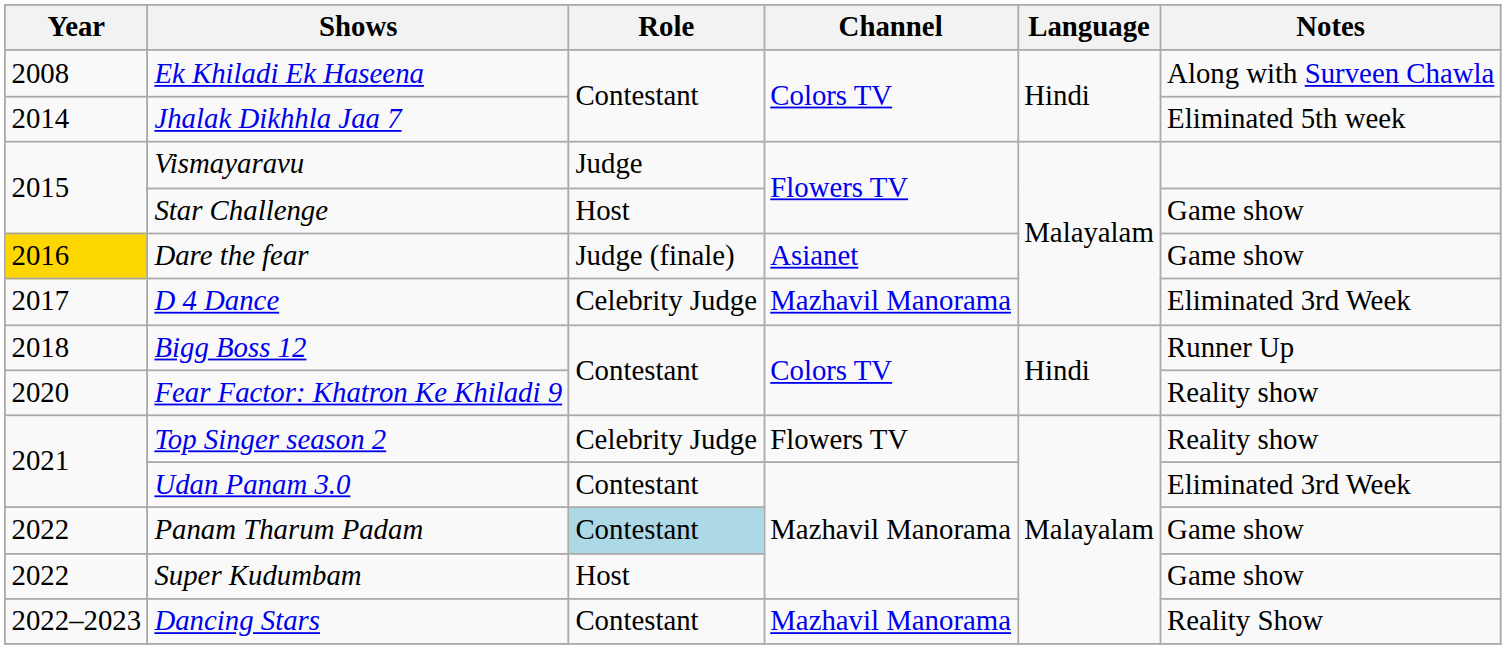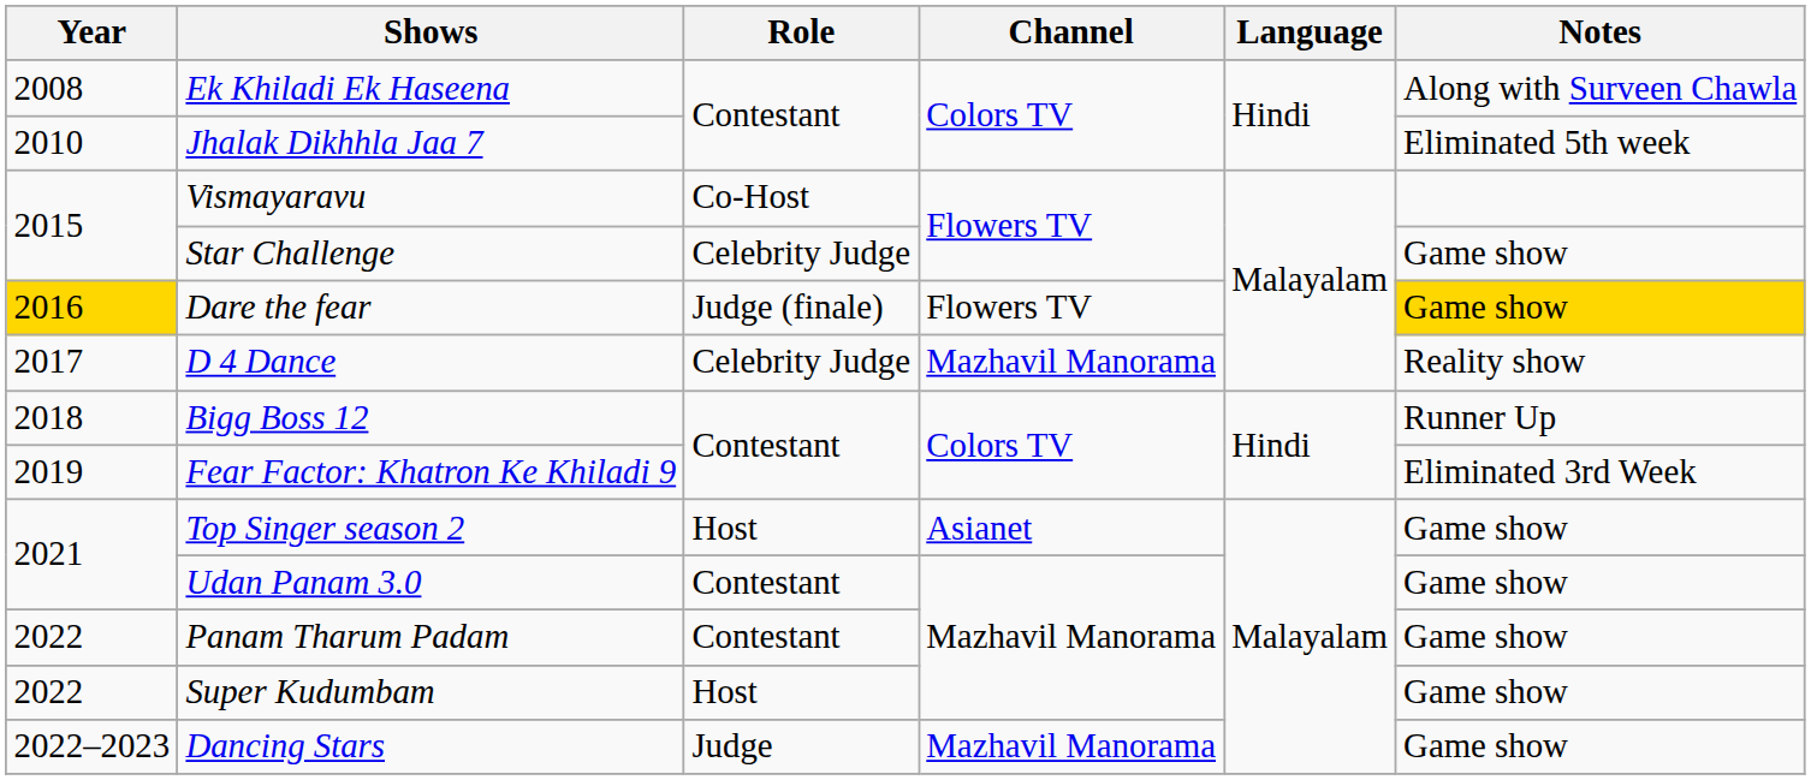 <table class="wikitable">
 <tr>
 <th>Year</th>
 <th>Shows</th>
 <th>Role</th>
 <th>Channel</th>
 <th>Language</th>
 <th>Notes</th>
 </tr>
 <tr>
 <td>2008</td>
 <td><em><a href='#'>Ek Khiladi Ek Haseena</a></em></td>
 <td rowspan=2>Contestant</td>
 <td rowspan=2><a href='#'>Colors TV</a></td>
 <td rowspan=2>Hindi</td>
 <td>Along with <a href='#'>Surveen Chawla</a></td>
 </tr>
 <tr>
-<td>2014</td>
+<td>2010</td>
 <td><em><a href='#'>Jhalak Dikhhla Jaa 7</a></em></td>
 <td>Eliminated 5th week</td>
 </tr>
 <tr>
 <td rowspan=2>2015</td>
 <td><em>Vismayaravu</em></td>
-<td>Judge</td>
+<td>Co-Host</td>
 <td rowspan=2><a href='#'>Flowers TV</a></td>
 <td Rowspan=4>Malayalam</td>
 <td></td>
 </tr>
 <tr>
 <td><em>Star Challenge</em></td>
-<td>Host</td>
+<td>Celebrity Judge</td>
 <td>Game show</td>
 </tr>
 <tr>
 <td style="background: gold;">2016</td>
 <td><em>Dare the fear</em></td>
 <td>Judge (finale)</td>
-<td><a href='#'>Asianet</a></td>
-<td>Game show</td>
+<td>Flowers TV</td>
+<td style="background: gold;">Game show</td>
 </tr>
 <tr>
 <td>2017</td>
 <td><em><a href='#'>D 4 Dance</a></em></td>
 <td>Celebrity Judge</td>
 <td><a href='#'>Mazhavil Manorama</a></td>
-<td>Eliminated 3rd Week</td>
+<td>Reality show</td>
 </tr>
 <tr>
 <td>2018</td>
 <td><em><a href='#'>Bigg Boss 12</a></em></td>
 <td rowspan=2>Contestant</td>
 <td rowspan=2><a href='#'>Colors TV</a></td>
 <td rowspan=2>Hindi</td>
 <td>Runner Up</td>
 </tr>
 <tr>
-<td>2020</td>
+<td>2019</td>
 <td><em><a href='#'>Fear Factor: Khatron Ke Khiladi 9</a></em></td>
-<td>Reality show</td>
+<td>Eliminated 3rd Week</td>
 </tr>
 <tr>
 <td Rowspan=2>2021</td>
 <td><em><a href='#'>Top Singer season 2</a></em></td>
-<td>Celebrity Judge</td>
-<td>Flowers TV</td>
+<td>Host</td>
+<td><a href='#'>Asianet</a></td>
 <td rowspan=5>Malayalam</td>
-<td>Reality show</td>
+<td>Game show</td>
 </tr>
 <tr>
 <td><em><a href='#'>Udan Panam 3.0</a></em></td>
 <td>Contestant</td>
 <td rowspan=3>Mazhavil Manorama</td>
-<td>Eliminated 3rd Week</td>
+<td>Game show</td>
 </tr>
 <tr>
 <td>2022</td>
 <td><em>Panam Tharum Padam</em></td>
-<td style="background: lightblue;">Contestant</td>
+<td>Contestant</td>
 <td>Game show</td>
 </tr>
 <tr>
 <td>2022</td>
 <td><em>Super Kudumbam</em></td>
 <td>Host</td>
 <td>Game show</td>
 </tr>
 <tr>
 <td>2022–2023</td>
 <td><em><a href='#'>Dancing Stars</a></em></td>
-<td>Contestant</td>
+<td>Judge</td>
 <td><a href='#'>Mazhavil Manorama</a></td>
-<td>Reality Show</td>
+<td>Game show</td>
 </tr>
 </table>
